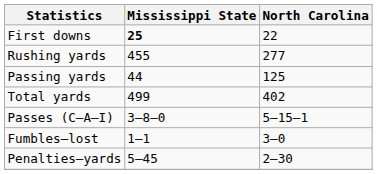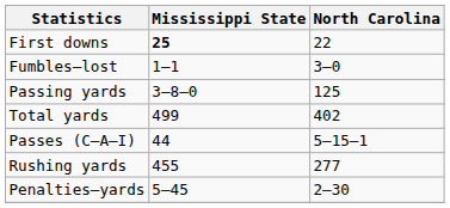 <table class="wikitable">
 <tr>
 <th>Statistics</th>
 <th>Mississippi State</th>
 <th>North Carolina</th>
 </tr>
 <tr>
 <td>First downs</td>
 <td><strong>25</strong></td>
 <td>22</td>
 </tr>
 <tr>
-<td>Rushing yards</td>
-<td>455</td>
-<td>277</td>
+<td>Fumbles–lost</td>
+<td>1–1</td>
+<td>3–0</td>
 </tr>
 <tr>
 <td>Passing yards</td>
-<td>44</td>
+<td>3–8–0</td>
 <td>125</td>
 </tr>
 <tr>
 <td>Total yards</td>
 <td>499</td>
 <td>402</td>
 </tr>
 <tr>
 <td>Passes (C–A–I)</td>
-<td>3–8–0</td>
+<td>44</td>
 <td>5–15–1</td>
 </tr>
 <tr>
-<td>Fumbles–lost</td>
-<td>1–1</td>
-<td>3–0</td>
+<td>Rushing yards</td>
+<td>455</td>
+<td>277</td>
 </tr>
 <tr>
 <td>Penalties–yards</td>
 <td>5–45</td>
 <td>2–30</td>
 </tr>
 <tr>
 </tr>
 </table>
